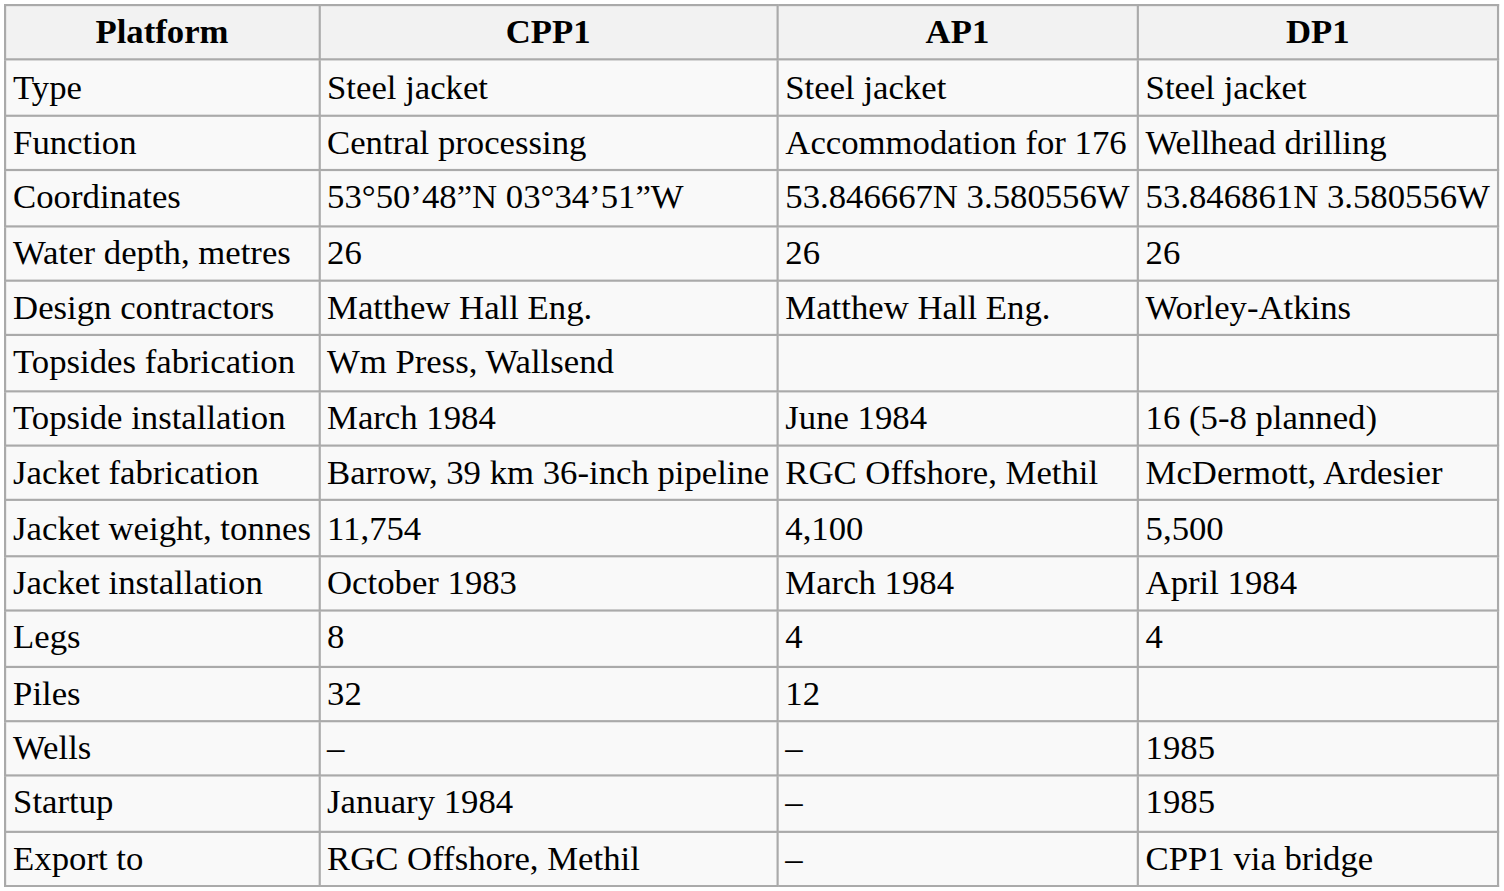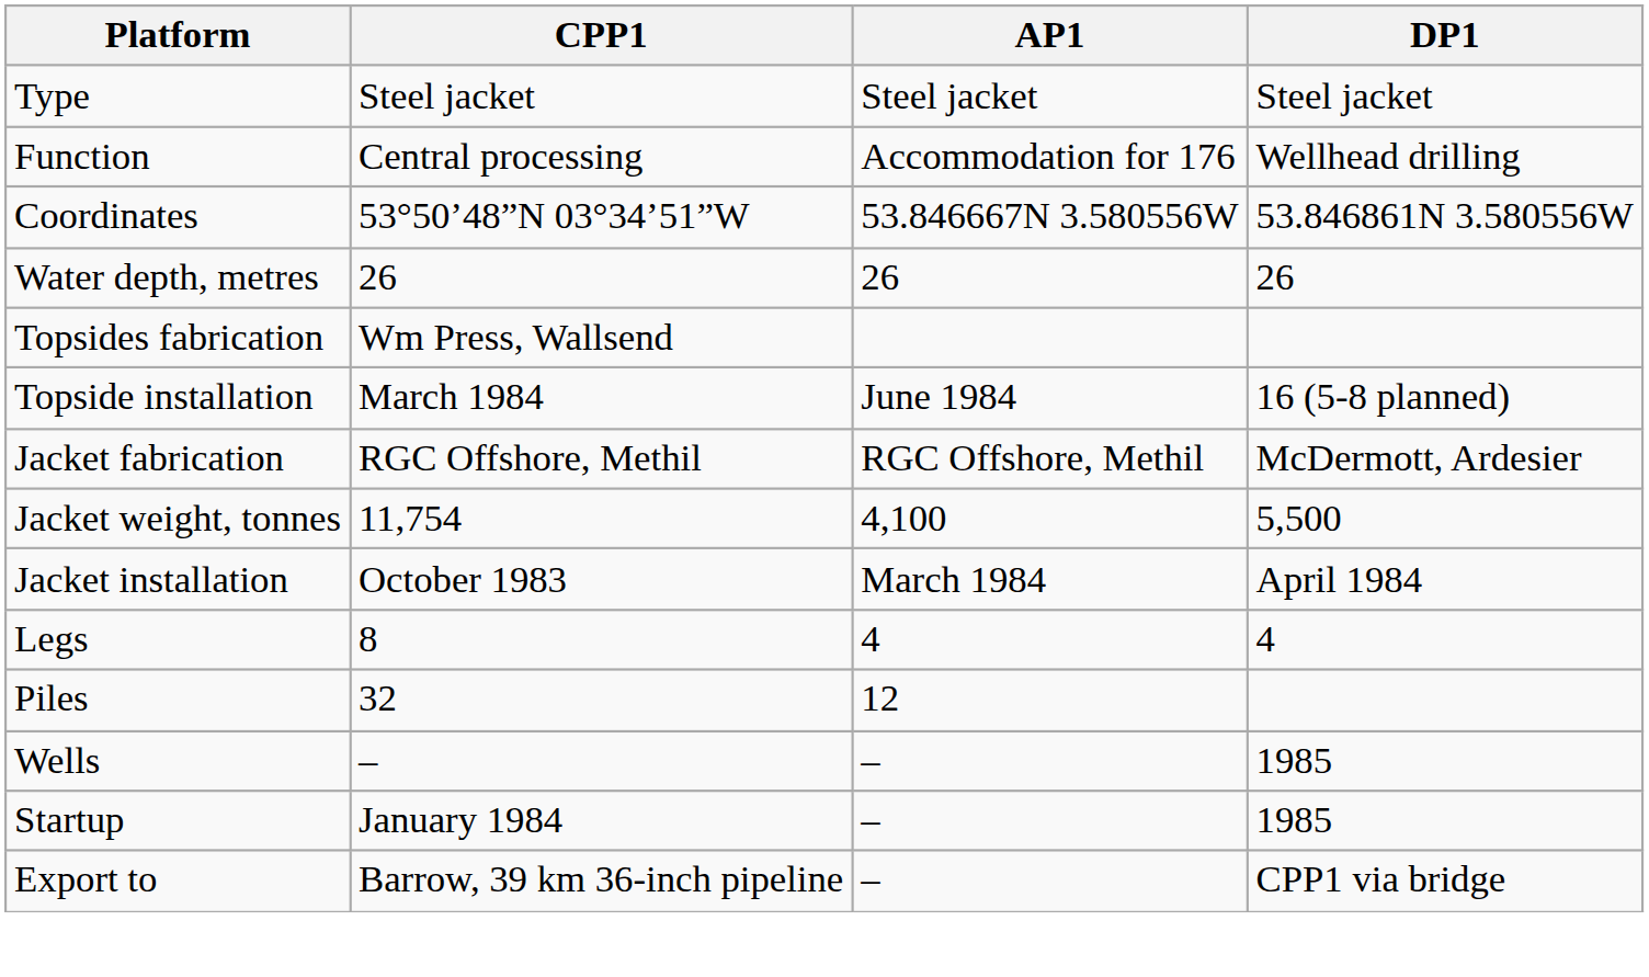 <table class="wikitable">
 <tr>
 <th>Platform</th>
 <th>CPP1</th>
 <th>AP1</th>
 <th>DP1</th>
 </tr>
 <tr>
 <td>Type</td>
 <td>Steel jacket</td>
 <td>Steel jacket</td>
 <td>Steel jacket</td>
 </tr>
 <tr>
 <td>Function</td>
 <td>Central processing</td>
 <td>Accommodation for 176</td>
 <td>Wellhead drilling</td>
 </tr>
 <tr>
 <td>Coordinates</td>
 <td>53°50’48”N 03°34’51”W</td>
 <td>53.846667N 3.580556W</td>
 <td>53.846861N 3.580556W</td>
 </tr>
 <tr>
 <td>Water depth, metres</td>
 <td>26</td>
 <td>26</td>
 <td>26</td>
 </tr>
 <tr>
-<td>Design contractors</td>
-<td>Matthew Hall Eng.</td>
-<td>Matthew Hall Eng.</td>
-<td>Worley-Atkins</td>
-</tr>
-<tr>
 <td>Topsides fabrication</td>
 <td>Wm Press, Wallsend</td>
 <td></td>
 <td></td>
 </tr>
 <tr>
 <td>Topside installation</td>
 <td>March 1984</td>
 <td>June 1984</td>
 <td>16 (5-8 planned)</td>
 </tr>
 <tr>
 <td>Jacket fabrication</td>
-<td>Barrow, 39 km 36-inch pipeline</td>
+<td>RGC Offshore, Methil</td>
 <td>RGC Offshore, Methil</td>
 <td>McDermott, Ardesier</td>
 </tr>
 <tr>
 <td>Jacket weight, tonnes</td>
 <td>11,754</td>
 <td>4,100</td>
 <td>5,500</td>
 </tr>
 <tr>
 <td>Jacket installation</td>
 <td>October 1983</td>
 <td>March 1984</td>
 <td>April 1984</td>
 </tr>
 <tr>
 <td>Legs</td>
 <td>8</td>
 <td>4</td>
 <td>4</td>
 </tr>
 <tr>
 <td>Piles</td>
 <td>32</td>
 <td>12</td>
 <td></td>
 </tr>
 <tr>
 <td>Wells</td>
 <td>–</td>
 <td>–</td>
 <td>1985</td>
 </tr>
 <tr>
 <td>Startup</td>
 <td>January 1984</td>
 <td>–</td>
 <td>1985</td>
 </tr>
 <tr>
 <td>Export to</td>
-<td>RGC Offshore, Methil</td>
+<td>Barrow, 39 km 36-inch pipeline</td>
 <td>–</td>
 <td>CPP1 via bridge</td>
 </tr>
 </table>
